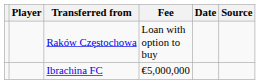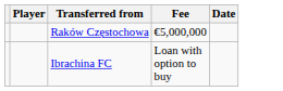 <table class="wikitable plainrowheaders sortable">
 <tr>
 <th></th>
 <th scope="col">Player</th>
 <th>Transferred from</th>
 <th style="width: 65px;">Fee</th>
 <th scope="col">Date</th>
-<th scope="col">Source</th>
 </tr>
 <tr>
 <td align="center"></td>
 <td></td>
 <td> <a href='#'>Raków Częstochowa</a></td>
-<td>Loan with option to buy</td>
-<td></td>
+<td>€5,000,000</td>
 <td></td>
 </tr>
 <tr>
 <td align="center"></td>
 <td></td>
 <td> <a href='#'>Ibrachina FC</a></td>
-<td>€5,000,000</td>
-<td></td>
+<td>Loan with option to buy</td>
 <td></td>
 </tr>
 </table>
